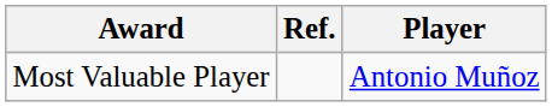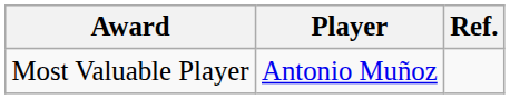 <table class="wikitable">
 <tr>
 <th>Award</th>
+<th>Player</th>
 <th>Ref.</th>
-<th>Player</th>
 </tr>
 <tr>
 <td scope="row">Most Valuable Player</td>
+<td> <a href='#'>Antonio Muñoz</a></td>
 <td align=center></td>
-<td> <a href='#'>Antonio Muñoz</a></td>
 </tr>
 </table>
